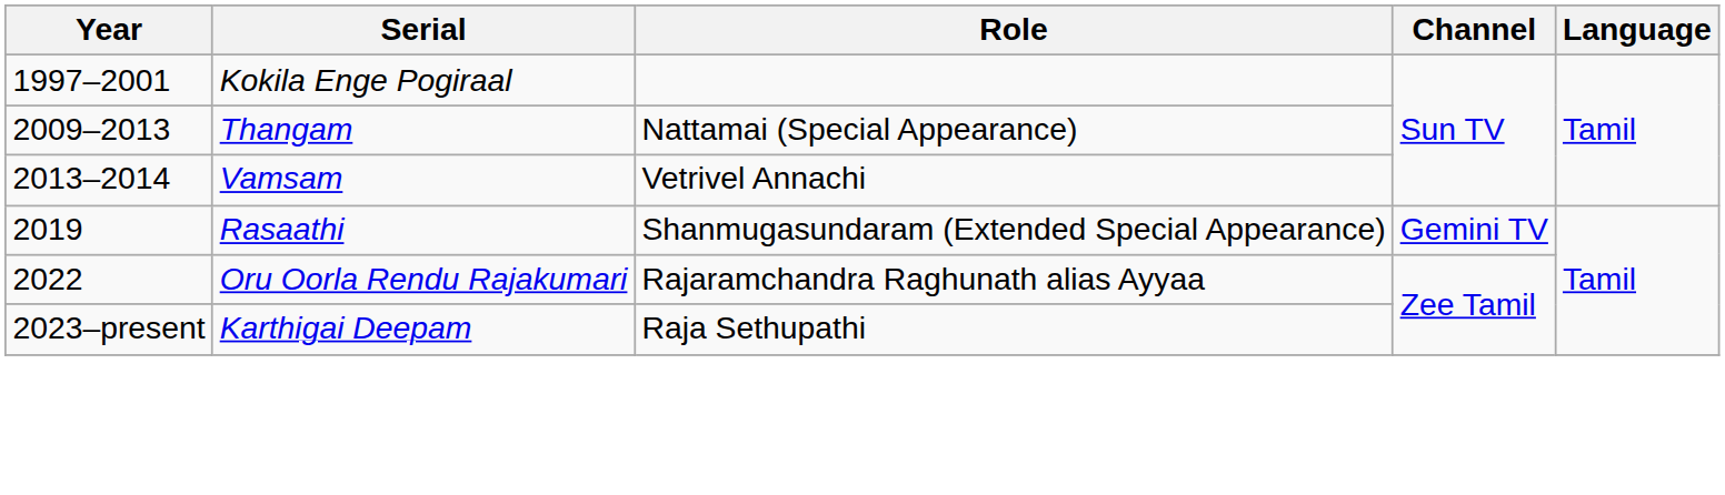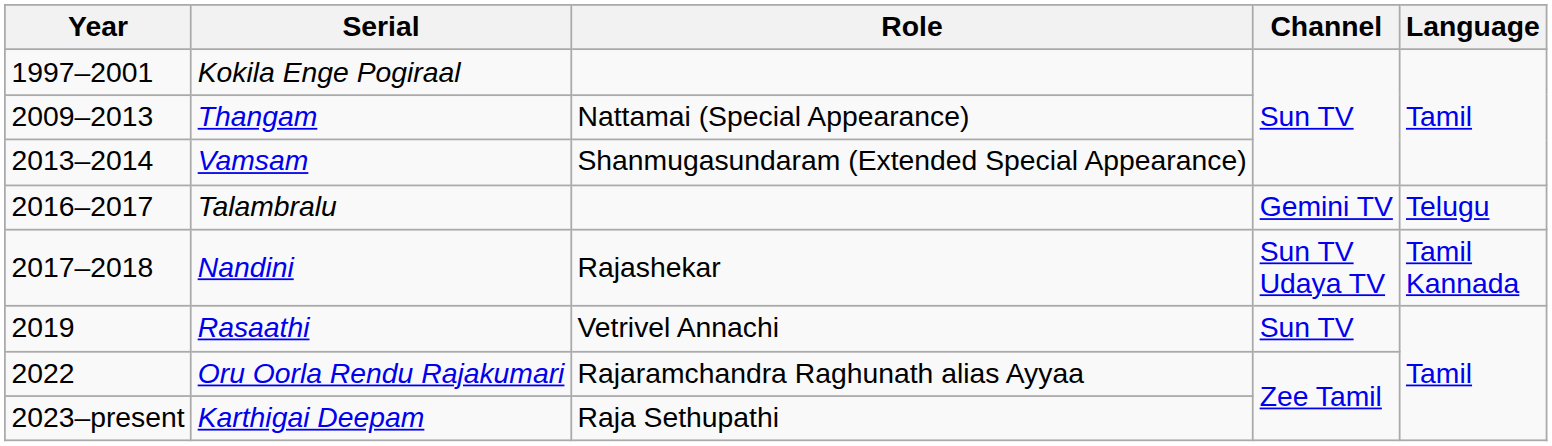 <table class="wikitable sortable">
 <tr style="text-align:center;">
 <th>Year</th>
 <th>Serial</th>
 <th>Role</th>
 <th>Channel</th>
 <th>Language</th>
 </tr>
 <tr>
 <td>1997–2001</td>
 <td><em>Kokila Enge Pogiraal</em></td>
 <td></td>
 <td rowspan=3><a href='#'>Sun TV</a></td>
 <td rowspan=3><a href='#'>Tamil</a></td>
 </tr>
 <tr>
 <td>2009–2013</td>
 <td><em><a href='#'>Thangam</a></em></td>
 <td>Nattamai (Special Appearance)</td>
 </tr>
 <tr>
 <td>2013–2014</td>
 <td><em><a href='#'>Vamsam</a></em></td>
-<td>Vetrivel Annachi</td>
+<td>Shanmugasundaram (Extended Special Appearance)</td>
+</tr>
+<tr>
+<td>2016–2017</td>
+<td><em>Talambralu</em></td>
+<td></td>
+<td><a href='#'>Gemini TV</a></td>
+<td><a href='#'>Telugu</a></td>
+</tr>
+<tr>
+<td>2017–2018</td>
+<td><em><a href='#'>Nandini</a></em></td>
+<td>Rajashekar</td>
+<td><a href='#'>Sun TV</a> <br><a href='#'>Udaya TV</a></td>
+<td><a href='#'>Tamil</a> <br> <a href='#'>Kannada</a></td>
 </tr>
 <tr>
 <td>2019</td>
 <td><em><a href='#'>Rasaathi</a></em></td>
-<td>Shanmugasundaram (Extended Special Appearance)</td>
-<td><a href='#'>Gemini TV</a></td>
+<td>Vetrivel Annachi</td>
+<td><a href='#'>Sun TV</a></td>
 <td rowspan=3><a href='#'>Tamil</a></td>
 </tr>
 <tr>
 <td>2022</td>
 <td><em><a href='#'>Oru Oorla Rendu Rajakumari</a></em></td>
 <td>Rajaramchandra Raghunath alias Ayyaa</td>
 <td rowspan=2><a href='#'>Zee Tamil</a></td>
 </tr>
 <tr>
 <td>2023–present</td>
 <td><em><a href='#'>Karthigai Deepam</a></em></td>
 <td>Raja Sethupathi</td>
 </tr>
 </table>
